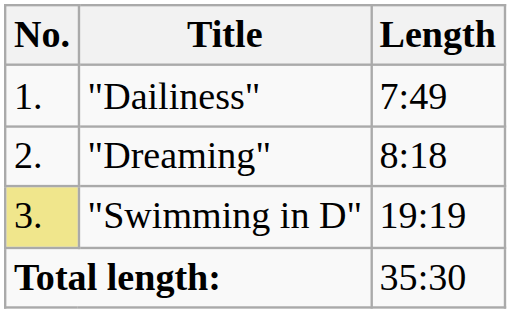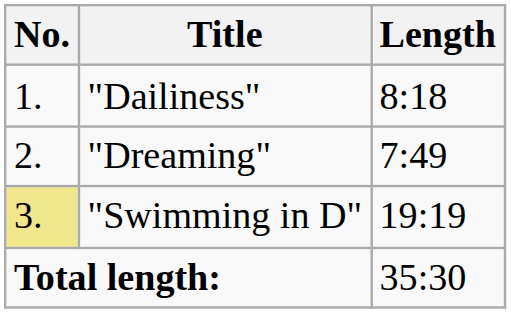 <table class="wikitable">
 <tr>
 <th>No.</th>
 <th>Title</th>
 <th>Length</th>
 </tr>
 <tr>
 <td>1.</td>
 <td>"Dailiness"</td>
-<td>7:49</td>
+<td>8:18</td>
 </tr>
 <tr>
 <td>2.</td>
 <td>"Dreaming"</td>
-<td>8:18</td>
+<td>7:49</td>
 </tr>
 <tr>
 <td style="background: khaki;">3.</td>
 <td>"Swimming in D"</td>
 <td>19:19</td>
 </tr>
 <tr>
 <td colspan="2"><strong>Total length:</strong></td>
 <td>35:30</td>
 </tr>
 </table>
